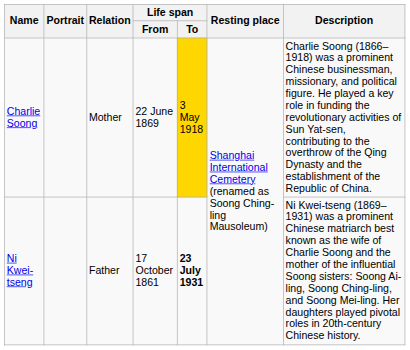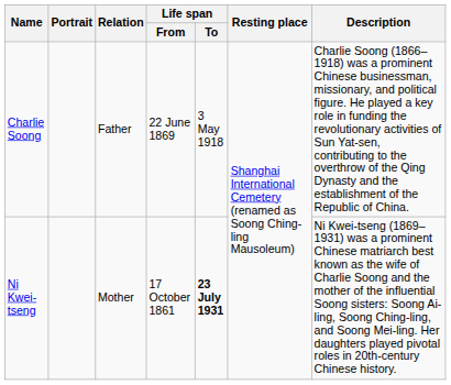 <table class="wikitable">
 <tr>
 <th rowspan="2">Name</th>
 <th rowspan="2"><strong>Portrait</strong></th>
 <th rowspan="2">Relation</th>
 <th colspan="2">Life span</th>
 <th rowspan="2">Resting place</th>
 <th rowspan="2">Description</th>
 </tr>
 <tr>
 <th>From</th>
 <th>To</th>
 </tr>
 <tr>
 <td><a href='#'>Charlie Soong</a></td>
 <td></td>
-<td>Mother</td>
+<td>Father</td>
 <td>22 June 1869</td>
-<td style="background: gold;">3 May 1918</td>
+<td>3 May 1918</td>
 <td rowspan="2"><a href='#'>Shanghai International Cemetery</a> (renamed as Soong Ching-ling Mausoleum)</td>
 <td>Charlie Soong (1866–1918) was a prominent Chinese businessman, missionary, and political figure. He played a key role in funding the revolutionary activities of Sun Yat-sen, contributing to the overthrow of the Qing Dynasty and the establishment of the Republic of China.</td>
 </tr>
 <tr>
 <td><a href='#'>Ni Kwei-tseng</a></td>
 <td></td>
-<td>Father</td>
+<td>Mother</td>
 <td>17 October 1861</td>
 <td><strong>23 July 1931</strong></td>
 <td>Ni Kwei-tseng (1869–1931) was a prominent Chinese matriarch best known as the wife of Charlie Soong and the mother of the influential Soong sisters: Soong Ai-ling, Soong Ching-ling, and Soong Mei-ling. Her daughters played pivotal roles in 20th-century Chinese history.</td>
 </tr>
 </table>
